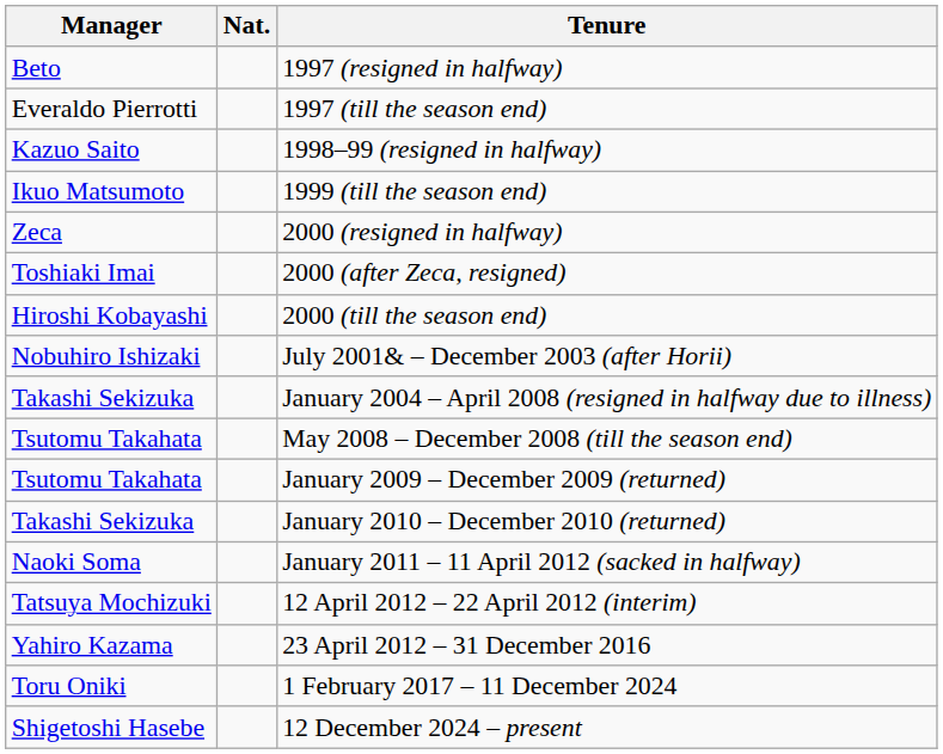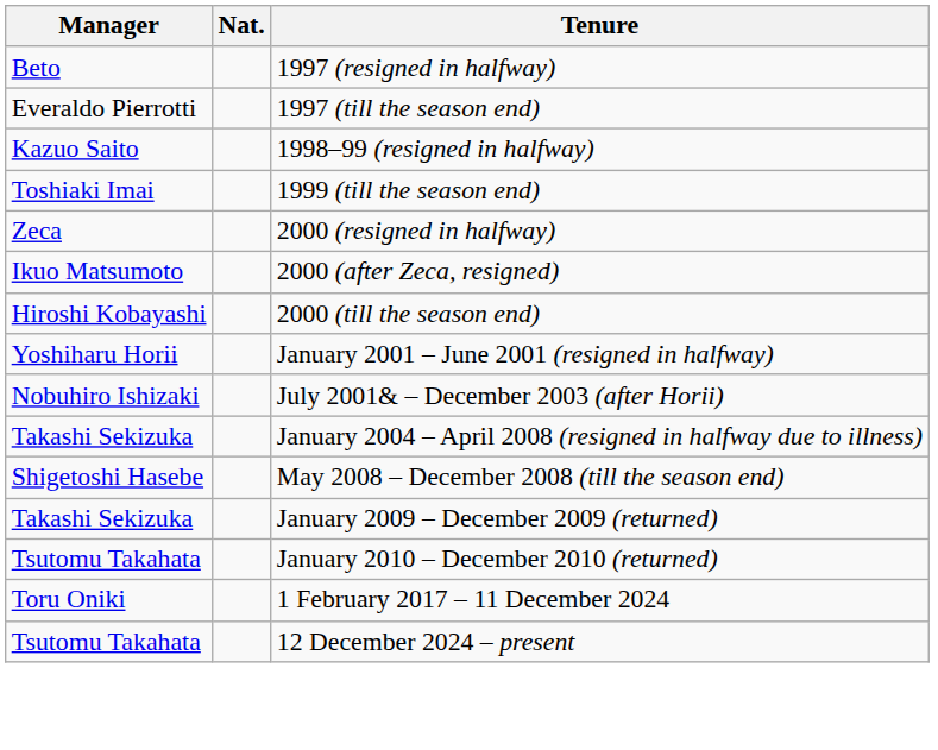 <table class="wikitable">
 <tr>
 <th>Manager</th>
 <th>Nat.</th>
 <th>Tenure</th>
 </tr>
 <tr>
 <td><a href='#'>Beto</a></td>
 <td></td>
 <td>1997 <em>(resigned in halfway)</em></td>
 </tr>
 <tr>
 <td>Everaldo Pierrotti</td>
 <td></td>
 <td>1997 <em>(till the season end)</em></td>
 </tr>
 <tr>
 <td><a href='#'>Kazuo Saito</a></td>
 <td></td>
 <td>1998–99 <em>(resigned in halfway)</em></td>
 </tr>
 <tr>
-<td><a href='#'>Ikuo Matsumoto</a></td>
+<td><a href='#'>Toshiaki Imai</a></td>
 <td></td>
 <td>1999 <em>(till the season end)</em></td>
 </tr>
 <tr>
 <td><a href='#'>Zeca</a></td>
 <td></td>
 <td>2000 <em>(resigned in halfway)</em></td>
 </tr>
 <tr>
-<td><a href='#'>Toshiaki Imai</a></td>
+<td><a href='#'>Ikuo Matsumoto</a></td>
 <td></td>
 <td>2000 <em>(after Zeca, resigned)</em></td>
 </tr>
 <tr>
 <td><a href='#'>Hiroshi Kobayashi</a></td>
 <td></td>
 <td>2000 <em>(till the season end)</em></td>
+</tr>
+<tr>
+<td><a href='#'>Yoshiharu Horii</a></td>
+<td></td>
+<td>January 2001 – June 2001 <em>(resigned in halfway)</em></td>
 </tr>
 <tr>
 <td><a href='#'>Nobuhiro Ishizaki</a></td>
 <td></td>
 <td>July 2001& –  December 2003 <em>(after Horii)</em></td>
 </tr>
 <tr>
 <td><a href='#'>Takashi Sekizuka</a></td>
 <td></td>
 <td>January 2004 – April 2008 <em>(resigned in halfway due to illness)</em></td>
 </tr>
 <tr>
-<td><a href='#'>Tsutomu Takahata</a></td>
+<td><a href='#'>Shigetoshi Hasebe</a></td>
 <td></td>
 <td>May 2008 – December 2008 <em>(till the season end)</em></td>
 </tr>
 <tr>
-<td><a href='#'>Tsutomu Takahata</a></td>
+<td><a href='#'>Takashi Sekizuka</a></td>
 <td></td>
 <td>January 2009 – December 2009 <em>(returned)</em></td>
 </tr>
 <tr>
-<td><a href='#'>Takashi Sekizuka</a></td>
+<td><a href='#'>Tsutomu Takahata</a></td>
 <td></td>
 <td>January 2010 – December 2010  <em>(returned)</em></td>
-</tr>
-<tr>
-<td><a href='#'>Naoki Soma</a></td>
-<td></td>
-<td>January 2011 – 11 April 2012 <em>(sacked in halfway)</em></td>
-</tr>
-<tr>
-<td><a href='#'>Tatsuya Mochizuki</a></td>
-<td></td>
-<td>12 April 2012 – 22 April 2012 <em>(interim)</em></td>
-</tr>
-<tr>
-<td><a href='#'>Yahiro Kazama</a></td>
-<td></td>
-<td>23 April 2012 – 31 December 2016</td>
 </tr>
 <tr>
 <td><a href='#'>Toru Oniki</a></td>
 <td></td>
 <td>1 February 2017 – 11 December 2024</td>
 </tr>
 <tr>
-<td><a href='#'>Shigetoshi Hasebe</a></td>
+<td><a href='#'>Tsutomu Takahata</a></td>
 <td></td>
 <td>12 December 2024 – <em>present</em></td>
 </tr>
 </table>
